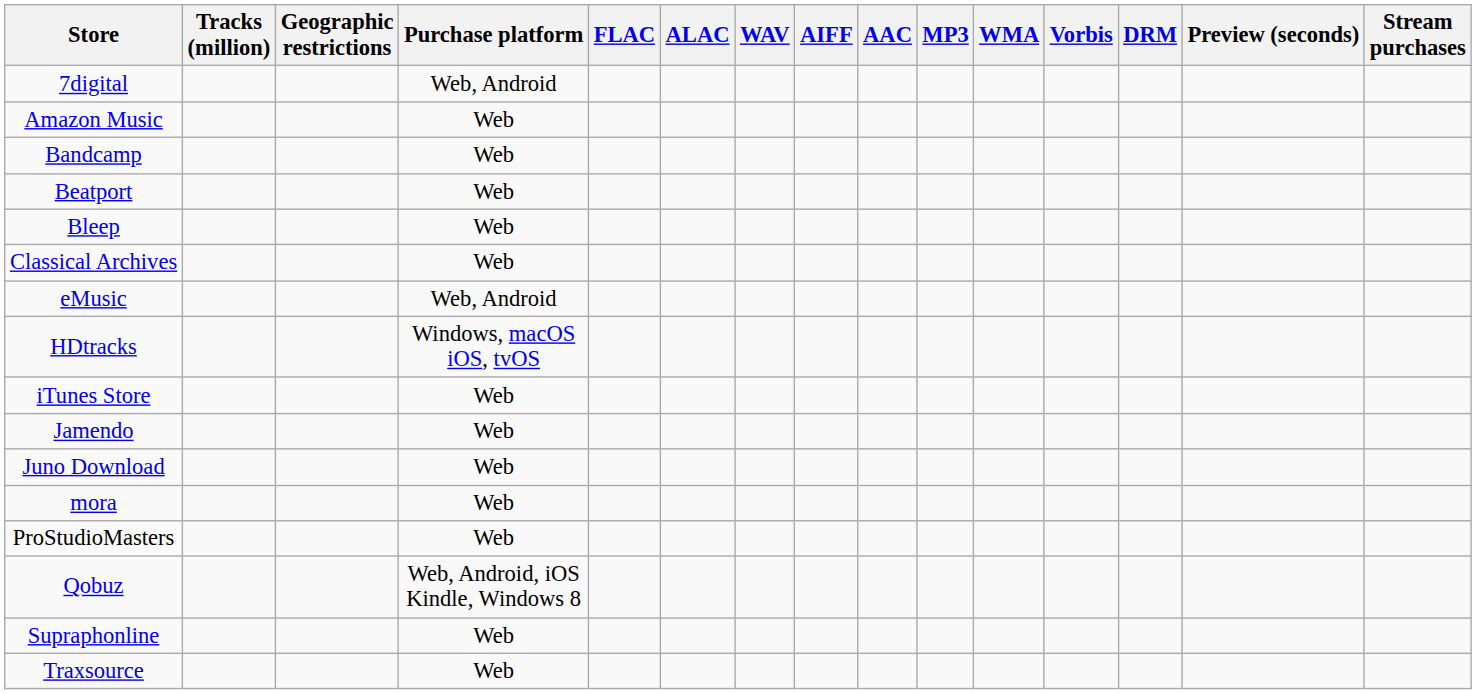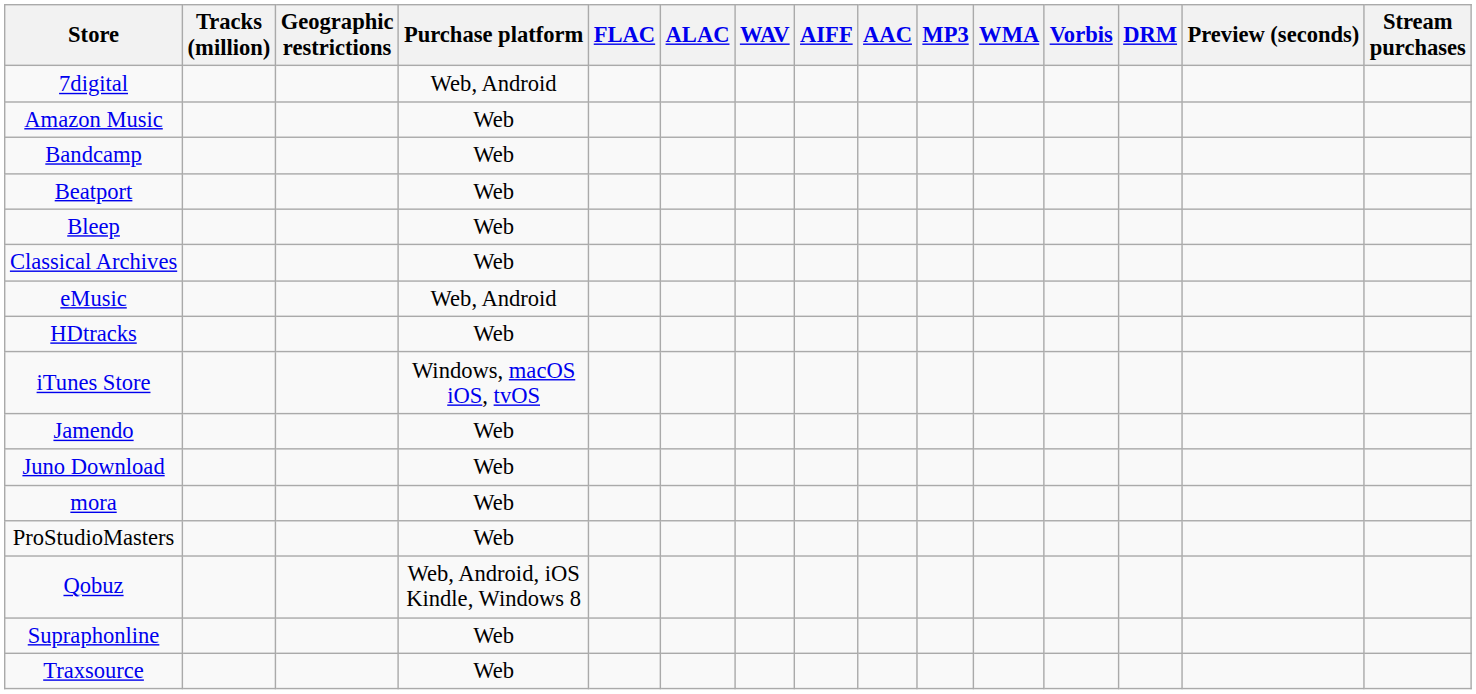 <table class="sortable wikitable sticky-table-row1 sticky-table-col1" style="text-align: center;">
 <tr>
 <th>Store</th>
 <th>Tracks<br>(million)</th>
 <th>Geographic<br>restrictions</th>
 <th>Purchase platform</th>
 <th><a href='#'>FLAC</a></th>
 <th><a href='#'>ALAC</a></th>
 <th><a href='#'>WAV</a></th>
 <th><a href='#'>AIFF</a></th>
 <th><a href='#'>AAC</a></th>
 <th><a href='#'>MP3</a></th>
 <th><a href='#'>WMA</a></th>
 <th><a href='#'>Vorbis</a></th>
 <th><a href='#'>DRM</a></th>
 <th>Preview (seconds)</th>
 <th>Stream<br> purchases</th>
 </tr>
 <tr>
 <td><a href='#'>7digital</a></td>
 <td></td>
 <td><br></td>
 <td>Web, Android</td>
 <td> </td>
 <td> </td>
 <td> </td>
 <td> </td>
 <td> </td>
 <td> </td>
 <td> </td>
 <td> </td>
 <td> </td>
 <td></td>
 <td></td>
 </tr>
 <tr>
 <td><a href='#'>Amazon Music</a></td>
 <td></td>
 <td></td>
 <td>Web</td>
 <td> </td>
 <td> </td>
 <td> </td>
 <td> </td>
 <td> </td>
 <td> </td>
 <td> </td>
 <td> </td>
 <td></td>
 <td></td>
 <td></td>
 </tr>
 <tr>
 <td><a href='#'>Bandcamp</a></td>
 <td></td>
 <td></td>
 <td>Web</td>
 <td> </td>
 <td> </td>
 <td> </td>
 <td> </td>
 <td> </td>
 <td> </td>
 <td> </td>
 <td> </td>
 <td></td>
 <td></td>
 <td></td>
 </tr>
 <tr>
 <td><a href='#'>Beatport</a></td>
 <td></td>
 <td><br></td>
 <td>Web</td>
 <td> </td>
 <td> </td>
 <td> </td>
 <td> </td>
 <td> </td>
 <td> </td>
 <td> </td>
 <td> </td>
 <td></td>
 <td></td>
 <td></td>
 </tr>
 <tr>
 <td><a href='#'>Bleep</a></td>
 <td></td>
 <td></td>
 <td>Web</td>
 <td> </td>
 <td> </td>
 <td> </td>
 <td> </td>
 <td> </td>
 <td> </td>
 <td> </td>
 <td> </td>
 <td></td>
 <td></td>
 <td></td>
 </tr>
 <tr>
 <td><a href='#'>Classical Archives</a></td>
 <td></td>
 <td></td>
 <td>Web</td>
 <td> </td>
 <td> </td>
 <td> </td>
 <td> </td>
 <td> </td>
 <td> </td>
 <td> </td>
 <td> </td>
 <td></td>
 <td></td>
 <td></td>
 </tr>
 <tr>
 <td><a href='#'>eMusic</a></td>
 <td></td>
 <td><br></td>
 <td>Web, Android</td>
 <td> </td>
 <td> </td>
 <td> </td>
 <td> </td>
 <td> </td>
 <td></td>
 <td> </td>
 <td> </td>
 <td></td>
 <td></td>
 <td></td>
 </tr>
 <tr>
 <td><a href='#'>HDtracks</a></td>
 <td></td>
 <td><br></td>
-<td>Windows, <a href='#'>macOS</a><br><a href='#'>iOS</a>, <a href='#'>tvOS</a></td>
+<td>Web</td>
 <td> </td>
 <td> </td>
 <td> </td>
 <td> </td>
 <td> </td>
 <td> </td>
 <td> </td>
 <td> </td>
 <td></td>
 <td></td>
 <td></td>
 </tr>
 <tr>
 <td><a href='#'>iTunes Store</a></td>
 <td></td>
 <td><br></td>
-<td>Web</td>
+<td>Windows, <a href='#'>macOS</a><br><a href='#'>iOS</a>, <a href='#'>tvOS</a></td>
 <td> </td>
 <td> </td>
 <td> </td>
 <td> </td>
 <td> </td>
 <td> </td>
 <td> </td>
 <td> </td>
 <td></td>
 <td></td>
 <td></td>
 </tr>
 <tr>
 <td><a href='#'>Jamendo</a></td>
 <td></td>
 <td></td>
 <td>Web</td>
 <td> </td>
 <td> </td>
 <td> </td>
 <td> </td>
 <td> </td>
 <td> </td>
 <td> </td>
 <td> </td>
 <td></td>
 <td></td>
 <td></td>
 </tr>
 <tr>
 <td><a href='#'>Juno Download</a></td>
 <td></td>
 <td><br></td>
 <td>Web</td>
 <td> </td>
 <td> </td>
 <td> </td>
 <td> </td>
 <td> </td>
 <td> </td>
 <td> </td>
 <td> </td>
 <td></td>
 <td></td>
 <td></td>
 </tr>
 <tr>
 <td><a href='#'>mora</a></td>
 <td></td>
 <td></td>
 <td>Web</td>
 <td> </td>
 <td> </td>
 <td> </td>
 <td> </td>
 <td> </td>
 <td> </td>
 <td> </td>
 <td> </td>
 <td></td>
 <td></td>
 <td></td>
 </tr>
 <tr>
 <td>ProStudioMasters</td>
 <td></td>
 <td></td>
 <td>Web</td>
 <td> </td>
 <td> </td>
 <td> </td>
 <td> </td>
 <td> </td>
 <td> </td>
 <td> </td>
 <td> </td>
 <td></td>
 <td></td>
 <td></td>
 </tr>
 <tr>
 <td><a href='#'>Qobuz</a></td>
 <td></td>
 <td></td>
 <td>Web, Android, iOS<br>Kindle, Windows 8</td>
 <td> </td>
 <td> </td>
 <td> </td>
 <td> </td>
 <td> </td>
 <td> </td>
 <td> </td>
 <td> </td>
 <td> </td>
 <td></td>
 <td></td>
 </tr>
 <tr>
 <td><a href='#'>Supraphonline</a></td>
 <td></td>
 <td></td>
 <td>Web</td>
 <td> </td>
 <td> </td>
 <td> </td>
 <td> </td>
 <td> </td>
 <td> </td>
 <td> </td>
 <td> </td>
 <td></td>
 <td></td>
 <td></td>
 </tr>
 <tr>
 <td><a href='#'>Traxsource</a></td>
 <td></td>
 <td></td>
 <td>Web</td>
 <td> </td>
 <td> </td>
 <td> </td>
 <td> </td>
 <td> </td>
 <td> </td>
 <td> </td>
 <td> </td>
 <td></td>
 <td></td>
 <td></td>
 </tr>
 </table>
